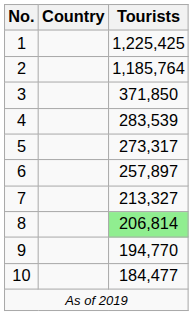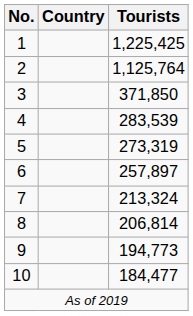 <table class="wikitable plainrowheaders floatright">
 <tr>
 <th scope=col>No.</th>
 <th scope=col>Country</th>
 <th scope=col>Tourists</th>
 </tr>
 <tr>
 <td align=center>1</td>
 <td align=left></td>
 <td align=center>1,225,425</td>
 </tr>
 <tr>
 <td align=center>2</td>
 <td align=left></td>
-<td align=center>1,185,764</td>
+<td align=center>1,125,764</td>
 </tr>
 <tr>
 <td align=center>3</td>
 <td align=left></td>
 <td align=center>371,850</td>
 </tr>
 <tr>
 <td align=center>4</td>
 <td align=left></td>
 <td align=center>283,539</td>
 </tr>
 <tr>
 <td align=center>5</td>
 <td align=left></td>
-<td align=center>273,317</td>
+<td align=center>273,319</td>
 </tr>
 <tr>
 <td align=center>6</td>
 <td align=left></td>
 <td align=center>257,897</td>
 </tr>
 <tr>
 <td align=center>7</td>
 <td align=left></td>
-<td align=center>213,327</td>
+<td align=center>213,324</td>
 </tr>
 <tr>
 <td align=center>8</td>
 <td align=left></td>
-<td align=center style="background: lightgreen;">206,814</td>
+<td align=center>206,814</td>
 </tr>
 <tr>
 <td align=center>9</td>
 <td align=left></td>
-<td align=center>194,770</td>
+<td align=center>194,773</td>
 </tr>
 <tr>
 <td align=center>10</td>
 <td align=left></td>
 <td align=center>184,477</td>
 </tr>
 <tr>
 <td colspan="3" style="border-bottom: none; border-left: none; border-right: none; font-size:80%; text-align:center"><em>As of 2019</em></td>
 </tr>
 </table>
